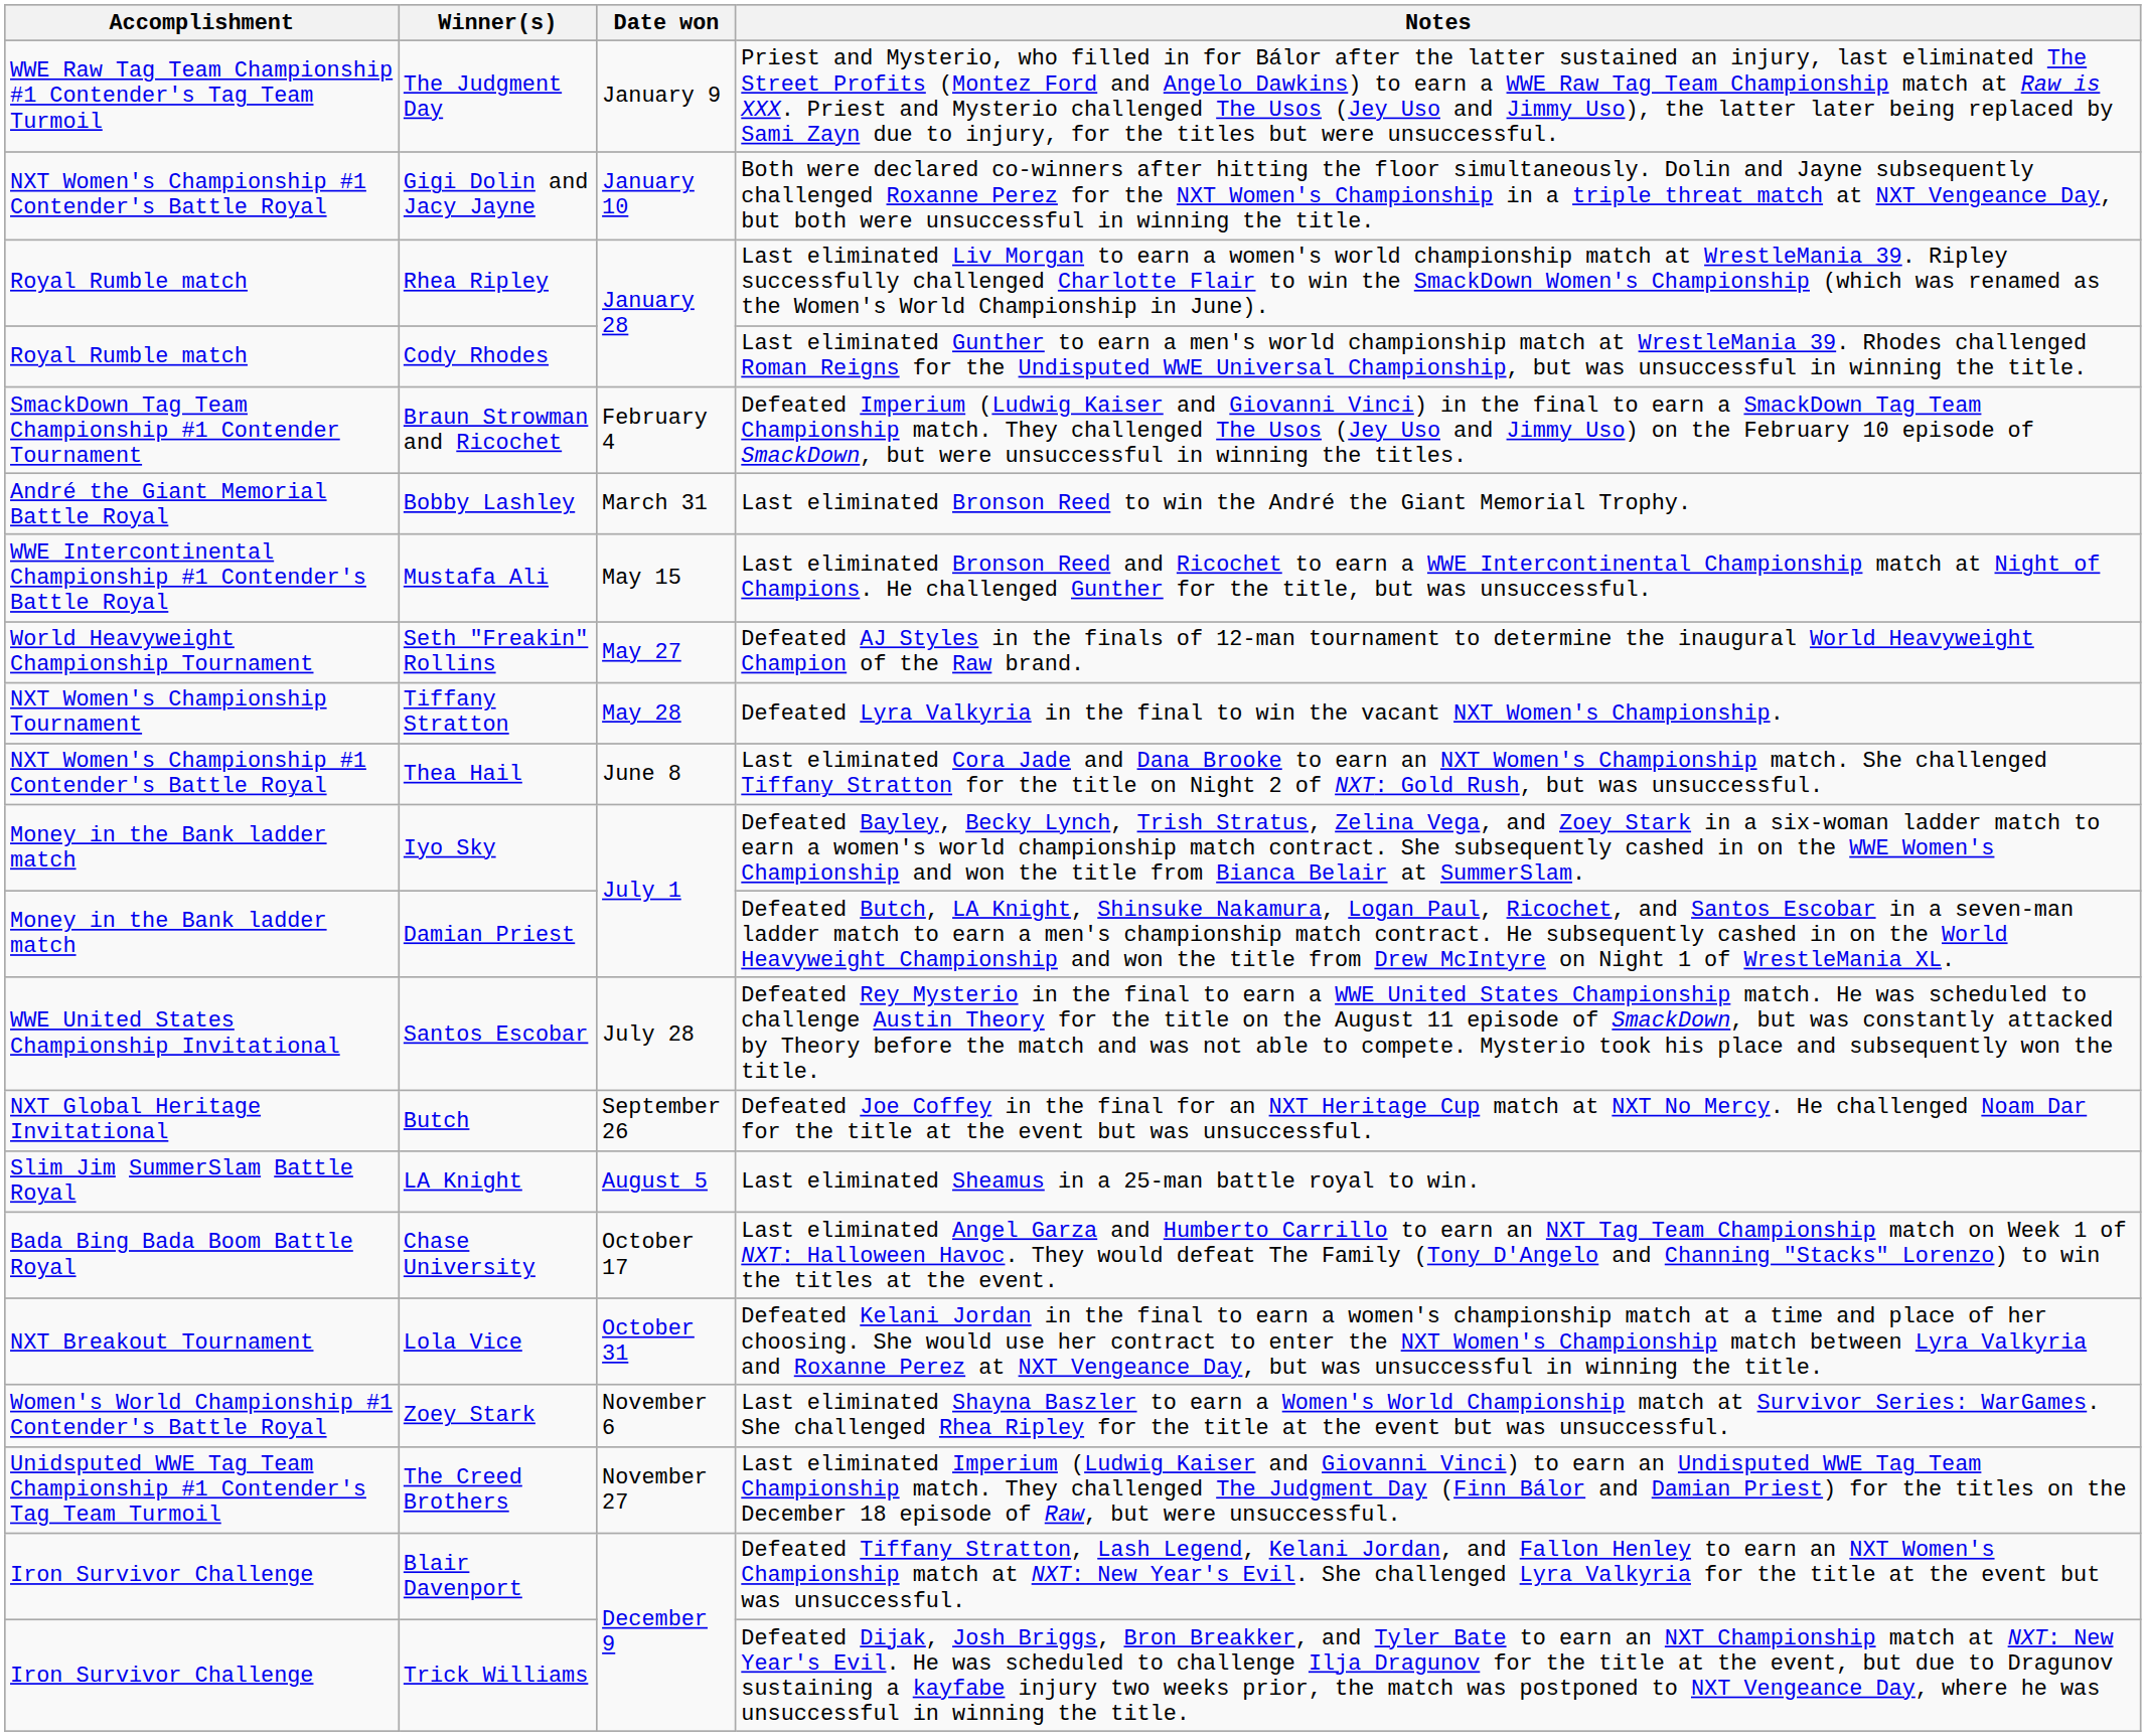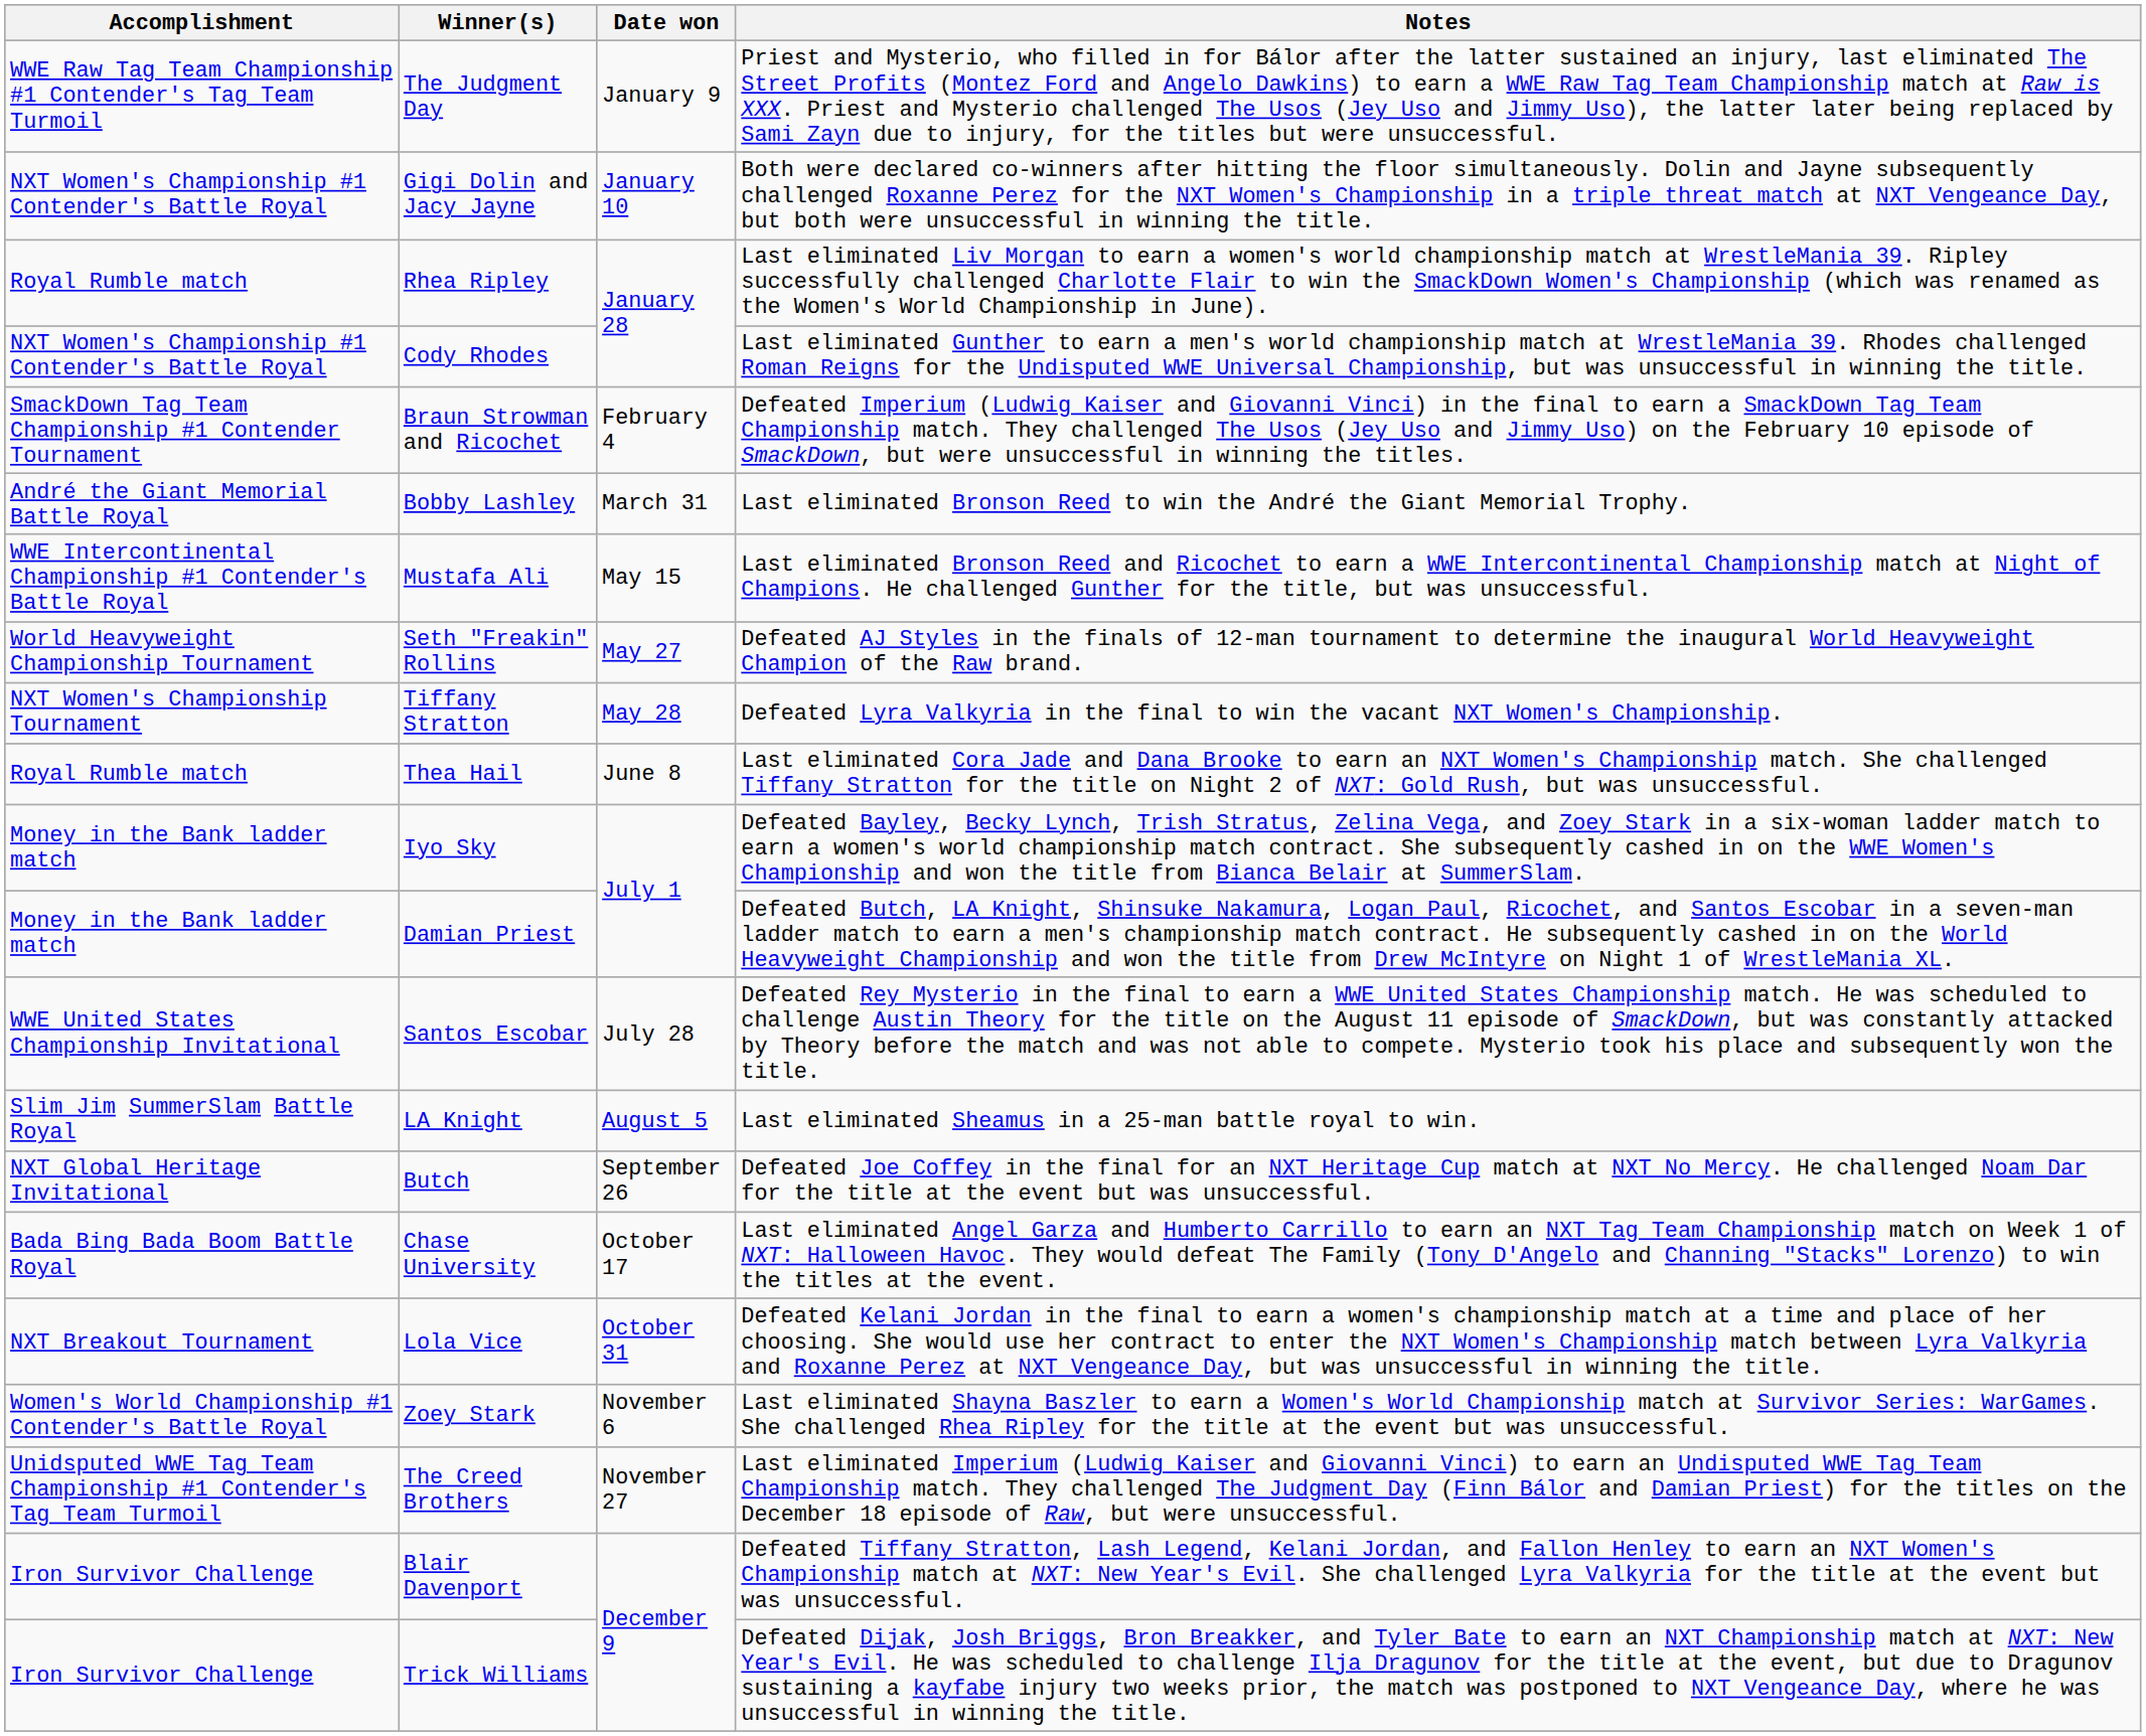 <table class="wikitable" style="width:100%;">
 <tr>
 <th>Accomplishment</th>
 <th>Winner(s)</th>
 <th>Date won</th>
 <th>Notes</th>
 </tr>
 <tr>
 <td><a href='#'>WWE Raw Tag Team Championship #1 Contender's Tag Team Turmoil</a></td>
 <td><a href='#'>The Judgment Day</a><br></td>
 <td>January 9</td>
 <td>Priest and Mysterio, who filled in for Bálor after the latter sustained an injury, last eliminated <a href='#'>The Street Profits</a> (<a href='#'>Montez Ford</a> and <a href='#'>Angelo Dawkins</a>) to earn a <a href='#'>WWE Raw Tag Team Championship</a> match at <em><a href='#'>Raw is XXX</a></em>. Priest and Mysterio challenged <a href='#'>The Usos</a> (<a href='#'>Jey Uso</a> and <a href='#'>Jimmy Uso</a>), the latter later being replaced by <a href='#'>Sami Zayn</a> due to injury, for the titles but were unsuccessful.</td>
 </tr>
 <tr>
 <td><a href='#'>NXT Women's Championship #1 Contender's Battle Royal</a></td>
 <td><a href='#'>Gigi Dolin</a> and <a href='#'>Jacy Jayne</a></td>
 <td><a href='#'>January 10</a></td>
 <td>Both were declared co-winners after hitting the floor simultaneously. Dolin and Jayne subsequently challenged <a href='#'>Roxanne Perez</a> for the <a href='#'>NXT Women's Championship</a> in a <a href='#'>triple threat match</a> at <a href='#'>NXT Vengeance Day</a>, but both were unsuccessful in winning the title.</td>
 </tr>
 <tr>
 <td><a href='#'>Royal Rumble match</a><br></td>
 <td><a href='#'>Rhea Ripley</a></td>
 <td rowspan=2><a href='#'>January 28</a></td>
 <td>Last eliminated <a href='#'>Liv Morgan</a> to earn a women's world championship match at <a href='#'>WrestleMania 39</a>. Ripley successfully challenged <a href='#'>Charlotte Flair</a> to win the <a href='#'>SmackDown Women's Championship</a> (which was renamed as the Women's World Championship in June).</td>
 </tr>
 <tr>
-<td><a href='#'>Royal Rumble match</a><br></td>
+<td><a href='#'>NXT Women's Championship #1 Contender's Battle Royal</a></td>
 <td><a href='#'>Cody Rhodes</a></td>
 <td>Last eliminated <a href='#'>Gunther</a> to earn a men's world championship match at <a href='#'>WrestleMania 39</a>. Rhodes challenged <a href='#'>Roman Reigns</a> for the <a href='#'>Undisputed WWE Universal Championship</a>, but was unsuccessful in winning the title.</td>
 </tr>
 <tr>
 <td><a href='#'>SmackDown Tag Team Championship #1 Contender Tournament</a></td>
 <td><a href='#'>Braun Strowman</a> and <a href='#'>Ricochet</a></td>
 <td>February 4</td>
 <td>Defeated <a href='#'>Imperium</a> (<a href='#'>Ludwig Kaiser</a> and <a href='#'>Giovanni Vinci</a>) in the final to earn a <a href='#'>SmackDown Tag Team Championship</a> match. They challenged <a href='#'>The Usos</a> (<a href='#'>Jey Uso</a> and <a href='#'>Jimmy Uso</a>) on the February 10 episode of <em><a href='#'>SmackDown</a></em>, but were unsuccessful in winning the titles.</td>
 </tr>
 <tr>
 <td><a href='#'>André the Giant Memorial Battle Royal</a></td>
 <td><a href='#'>Bobby Lashley</a></td>
 <td>March 31</td>
 <td>Last eliminated <a href='#'>Bronson Reed</a> to win the André the Giant Memorial Trophy.</td>
 </tr>
 <tr>
 <td><a href='#'>WWE Intercontinental Championship #1 Contender's Battle Royal</a></td>
 <td><a href='#'>Mustafa Ali</a></td>
 <td>May 15</td>
 <td>Last eliminated <a href='#'>Bronson Reed</a> and <a href='#'>Ricochet</a> to earn a <a href='#'>WWE Intercontinental Championship</a> match at <a href='#'>Night of Champions</a>. He challenged <a href='#'>Gunther</a> for the title, but was unsuccessful.</td>
 </tr>
 <tr>
 <td><a href='#'>World Heavyweight Championship Tournament</a></td>
 <td><a href='#'>Seth "Freakin" Rollins</a></td>
 <td><a href='#'>May 27</a></td>
 <td>Defeated <a href='#'>AJ Styles</a> in the finals of 12-man tournament to determine the inaugural <a href='#'>World Heavyweight Champion</a> of the <a href='#'>Raw</a> brand.</td>
 </tr>
 <tr>
 <td><a href='#'>NXT Women's Championship Tournament</a></td>
 <td><a href='#'>Tiffany Stratton</a></td>
 <td><a href='#'>May 28</a></td>
 <td>Defeated <a href='#'>Lyra Valkyria</a> in the final to win the vacant <a href='#'>NXT Women's Championship</a>.</td>
 </tr>
 <tr>
-<td><a href='#'>NXT Women's Championship #1 Contender's Battle Royal</a></td>
+<td><a href='#'>Royal Rumble match</a><br></td>
 <td><a href='#'>Thea Hail</a></td>
 <td>June 8</td>
 <td>Last eliminated <a href='#'>Cora Jade</a> and <a href='#'>Dana Brooke</a> to earn an <a href='#'>NXT Women's Championship</a> match. She challenged <a href='#'>Tiffany Stratton</a> for the title on Night 2 of <a href='#'><em>NXT</em>: Gold Rush</a>, but was unsuccessful.</td>
 </tr>
 <tr>
 <td><a href='#'>Money in the Bank ladder match</a><br></td>
 <td><a href='#'>Iyo Sky</a></td>
 <td rowspan=2><a href='#'>July 1</a></td>
 <td>Defeated <a href='#'>Bayley</a>, <a href='#'>Becky Lynch</a>, <a href='#'>Trish Stratus</a>, <a href='#'>Zelina Vega</a>, and <a href='#'>Zoey Stark</a> in a six-woman ladder match to earn a women's world championship match contract. She subsequently cashed in on the <a href='#'>WWE Women's Championship</a> and won the title from <a href='#'>Bianca Belair</a> at <a href='#'>SummerSlam</a>.</td>
 </tr>
 <tr>
 <td><a href='#'>Money in the Bank ladder match</a><br></td>
 <td><a href='#'>Damian Priest</a></td>
 <td>Defeated <a href='#'>Butch</a>, <a href='#'>LA Knight</a>, <a href='#'>Shinsuke Nakamura</a>, <a href='#'>Logan Paul</a>, <a href='#'>Ricochet</a>, and <a href='#'>Santos Escobar</a> in a seven-man ladder match to earn a men's championship match contract. He subsequently cashed in on the <a href='#'>World Heavyweight Championship</a> and won the title from <a href='#'>Drew McIntyre</a> on Night 1 of <a href='#'>WrestleMania XL</a>.</td>
 </tr>
 <tr>
 <td><a href='#'>WWE United States Championship Invitational</a></td>
 <td><a href='#'>Santos Escobar</a></td>
 <td>July 28</td>
 <td>Defeated <a href='#'>Rey Mysterio</a> in the final to earn a <a href='#'>WWE United States Championship</a> match. He was scheduled to challenge <a href='#'>Austin Theory</a> for the title on the August 11 episode of <em><a href='#'>SmackDown</a></em>, but was constantly attacked by Theory before the match and was not able to compete. Mysterio took his place and subsequently won the title.</td>
 </tr>
 <tr>
+<td><a href='#'>Slim Jim</a> <a href='#'>SummerSlam</a> <a href='#'>Battle Royal</a></td>
+<td><a href='#'>LA Knight</a></td>
+<td><a href='#'>August 5</a></td>
+<td>Last eliminated <a href='#'>Sheamus</a> in a 25-man battle royal to win.</td>
+</tr>
+<tr>
 <td><a href='#'>NXT Global Heritage Invitational</a></td>
 <td><a href='#'>Butch</a></td>
 <td>September 26</td>
 <td>Defeated <a href='#'>Joe Coffey</a> in the final for an <a href='#'>NXT Heritage Cup</a> match at <a href='#'>NXT No Mercy</a>. He challenged <a href='#'>Noam Dar</a> for the title at the event but was unsuccessful.</td>
-</tr>
-<tr>
-<td><a href='#'>Slim Jim</a> <a href='#'>SummerSlam</a> <a href='#'>Battle Royal</a></td>
-<td><a href='#'>LA Knight</a></td>
-<td><a href='#'>August 5</a></td>
-<td>Last eliminated <a href='#'>Sheamus</a> in a 25-man battle royal to win.</td>
 </tr>
 <tr>
 <td><a href='#'>Bada Bing Bada Boom Battle Royal</a></td>
 <td><a href='#'>Chase University</a><br></td>
 <td>October 17</td>
 <td>Last eliminated <a href='#'>Angel Garza</a> and <a href='#'>Humberto Carrillo</a> to earn an <a href='#'>NXT Tag Team Championship</a> match on Week 1 of <a href='#'><em>NXT</em>: Halloween Havoc</a>. They would defeat The Family (<a href='#'>Tony D'Angelo</a> and <a href='#'>Channing "Stacks" Lorenzo</a>) to win the titles at the event.</td>
 </tr>
 <tr>
 <td><a href='#'>NXT Breakout Tournament</a><br></td>
 <td><a href='#'>Lola Vice</a></td>
 <td><a href='#'>October 31</a></td>
 <td>Defeated <a href='#'>Kelani Jordan</a> in the final to earn a women's championship match at a time and place of her choosing. She would use her contract to enter the <a href='#'>NXT Women's Championship</a> match between <a href='#'>Lyra Valkyria</a> and <a href='#'>Roxanne Perez</a> at <a href='#'>NXT Vengeance Day</a>, but was unsuccessful in winning the title.</td>
 </tr>
 <tr>
 <td><a href='#'>Women's World Championship #1 Contender's Battle Royal</a></td>
 <td><a href='#'>Zoey Stark</a></td>
 <td>November 6</td>
 <td>Last eliminated <a href='#'>Shayna Baszler</a> to earn a <a href='#'>Women's World Championship</a> match at <a href='#'>Survivor Series: WarGames</a>. She challenged <a href='#'>Rhea Ripley</a> for the title at the event but was unsuccessful.</td>
 </tr>
 <tr>
 <td><a href='#'>Unidsputed WWE Tag Team Championship #1 Contender's Tag Team Turmoil</a></td>
 <td><a href='#'>The Creed Brothers</a><br></td>
 <td>November 27</td>
 <td>Last eliminated <a href='#'>Imperium</a> (<a href='#'>Ludwig Kaiser</a> and <a href='#'>Giovanni Vinci</a>) to earn an <a href='#'>Undisputed WWE Tag Team Championship</a> match. They challenged <a href='#'>The Judgment Day</a> (<a href='#'>Finn Bálor</a> and <a href='#'>Damian Priest</a>) for the titles on the December 18 episode of <em><a href='#'>Raw</a></em>, but were unsuccessful.</td>
 </tr>
 <tr>
 <td><a href='#'>Iron Survivor Challenge</a><br></td>
 <td><a href='#'>Blair Davenport</a></td>
 <td rowspan=2><a href='#'>December 9</a></td>
 <td>Defeated <a href='#'>Tiffany Stratton</a>, <a href='#'>Lash Legend</a>, <a href='#'>Kelani Jordan</a>, and <a href='#'>Fallon Henley</a> to earn an <a href='#'>NXT Women's Championship</a> match at <a href='#'><em>NXT</em>: New Year's Evil</a>. She challenged <a href='#'>Lyra Valkyria</a> for the title at the event but was unsuccessful.</td>
 </tr>
 <tr>
 <td><a href='#'>Iron Survivor Challenge</a><br></td>
 <td><a href='#'>Trick Williams</a></td>
 <td>Defeated <a href='#'>Dijak</a>, <a href='#'>Josh Briggs</a>, <a href='#'>Bron Breakker</a>, and <a href='#'>Tyler Bate</a> to earn an <a href='#'>NXT Championship</a> match at <a href='#'><em>NXT</em>: New Year's Evil</a>. He was scheduled to challenge <a href='#'>Ilja Dragunov</a> for the title at the event, but due to Dragunov sustaining a <a href='#'>kayfabe</a> injury two weeks prior, the match was postponed to <a href='#'>NXT Vengeance Day</a>, where he was unsuccessful in winning the title.</td>
 </tr>
 </table>
